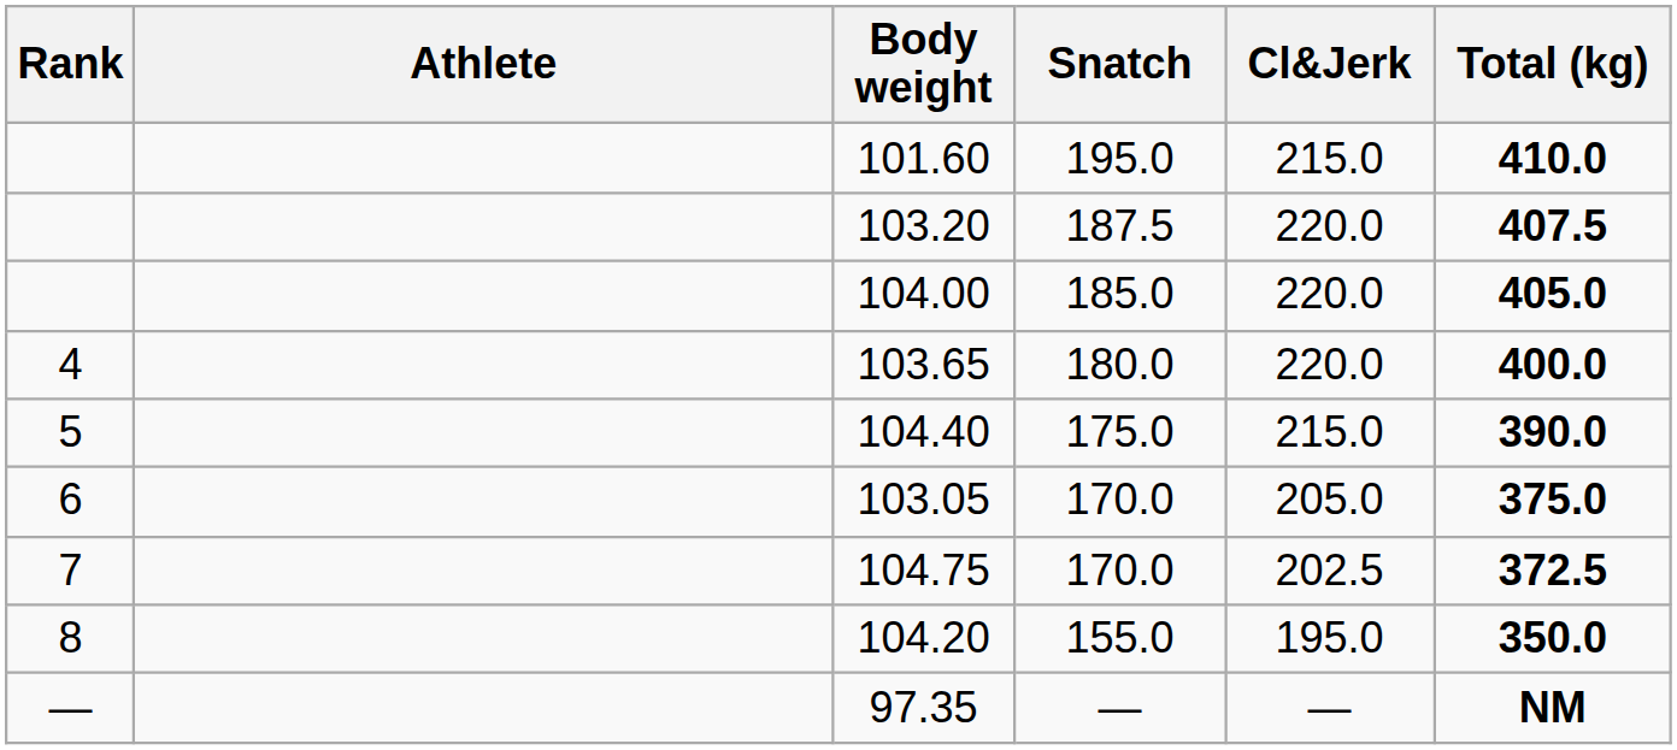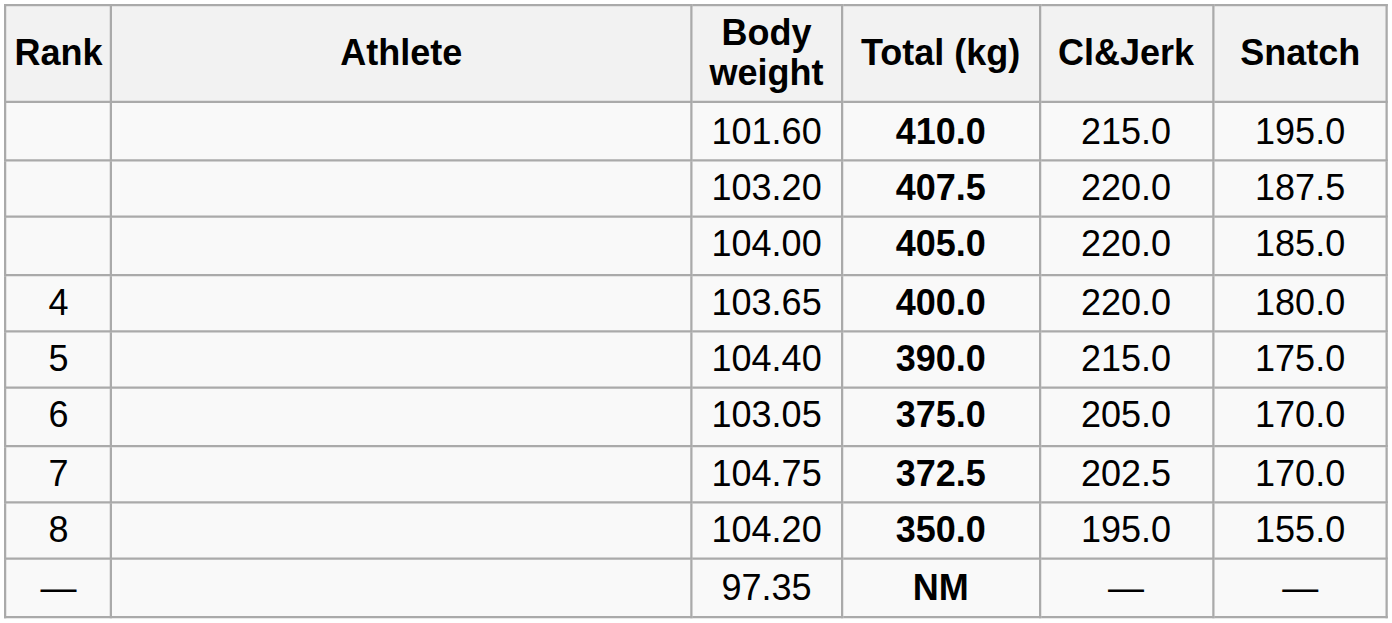 <table class = "wikitable" style="text-align:center;">
 <tr>
 <th width=40>Rank</th>
 <th width=250>Athlete</th>
 <th width=60>Body weight</th>
+<th width=80>Total (kg)</th>
+<th width=70>Cl&Jerk</th>
 <th width=70>Snatch</th>
-<th width=70>Cl&Jerk</th>
-<th width=80>Total (kg)</th>
 </tr>
 <tr>
 <td></td>
 <td align=left></td>
 <td>101.60</td>
+<td><strong>410.0</strong></td>
+<td>215.0</td>
 <td>195.0</td>
-<td>215.0</td>
-<td><strong>410.0</strong></td>
 </tr>
 <tr>
 <td></td>
 <td align=left></td>
 <td>103.20</td>
+<td><strong>407.5</strong></td>
+<td>220.0</td>
 <td>187.5</td>
-<td>220.0</td>
-<td><strong>407.5</strong></td>
 </tr>
 <tr>
 <td></td>
 <td align=left></td>
 <td>104.00</td>
+<td><strong>405.0</strong></td>
+<td>220.0</td>
 <td>185.0</td>
-<td>220.0</td>
-<td><strong>405.0</strong></td>
 </tr>
 <tr>
 <td>4</td>
 <td align=left></td>
 <td>103.65</td>
+<td><strong>400.0</strong></td>
+<td>220.0</td>
 <td>180.0</td>
-<td>220.0</td>
-<td><strong>400.0</strong></td>
 </tr>
 <tr>
 <td>5</td>
 <td align=left></td>
 <td>104.40</td>
+<td><strong>390.0</strong></td>
+<td>215.0</td>
 <td>175.0</td>
-<td>215.0</td>
-<td><strong>390.0</strong></td>
 </tr>
 <tr>
 <td>6</td>
 <td align=left></td>
 <td>103.05</td>
+<td><strong>375.0</strong></td>
+<td>205.0</td>
 <td>170.0</td>
-<td>205.0</td>
-<td><strong>375.0</strong></td>
 </tr>
 <tr>
 <td>7</td>
 <td align=left></td>
 <td>104.75</td>
+<td><strong>372.5</strong></td>
+<td>202.5</td>
 <td>170.0</td>
-<td>202.5</td>
-<td><strong>372.5</strong></td>
 </tr>
 <tr>
 <td>8</td>
 <td align=left></td>
 <td>104.20</td>
+<td><strong>350.0</strong></td>
+<td>195.0</td>
 <td>155.0</td>
-<td>195.0</td>
-<td><strong>350.0</strong></td>
 </tr>
 <tr>
 <td>—</td>
 <td align=left></td>
 <td>97.35</td>
+<td><strong>NM</strong></td>
 <td>—</td>
 <td>—</td>
-<td><strong>NM</strong></td>
 </tr>
 </table>
